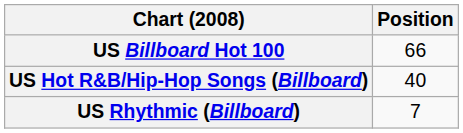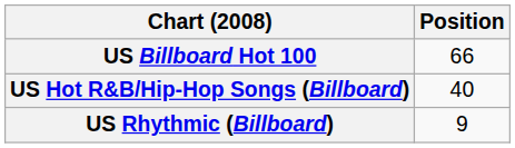 <table class="wikitable plainrowheaders" style="text-align:center;">
 <tr>
 <th scope="col">Chart (2008)</th>
 <th scope="col">Position</th>
 </tr>
 <tr>
 <th scope="row">US <a href='#'><em>Billboard</em> Hot 100</a></th>
 <td>66</td>
 </tr>
 <tr>
 <th scope="row">US <a href='#'>Hot R&B/Hip-Hop Songs</a> (<em><a href='#'>Billboard</a></em>)</th>
 <td>40</td>
 </tr>
 <tr>
 <th scope="row">US <a href='#'>Rhythmic</a> (<em><a href='#'>Billboard</a></em>)</th>
-<td>7</td>
+<td>9</td>
 </tr>
 </table>
